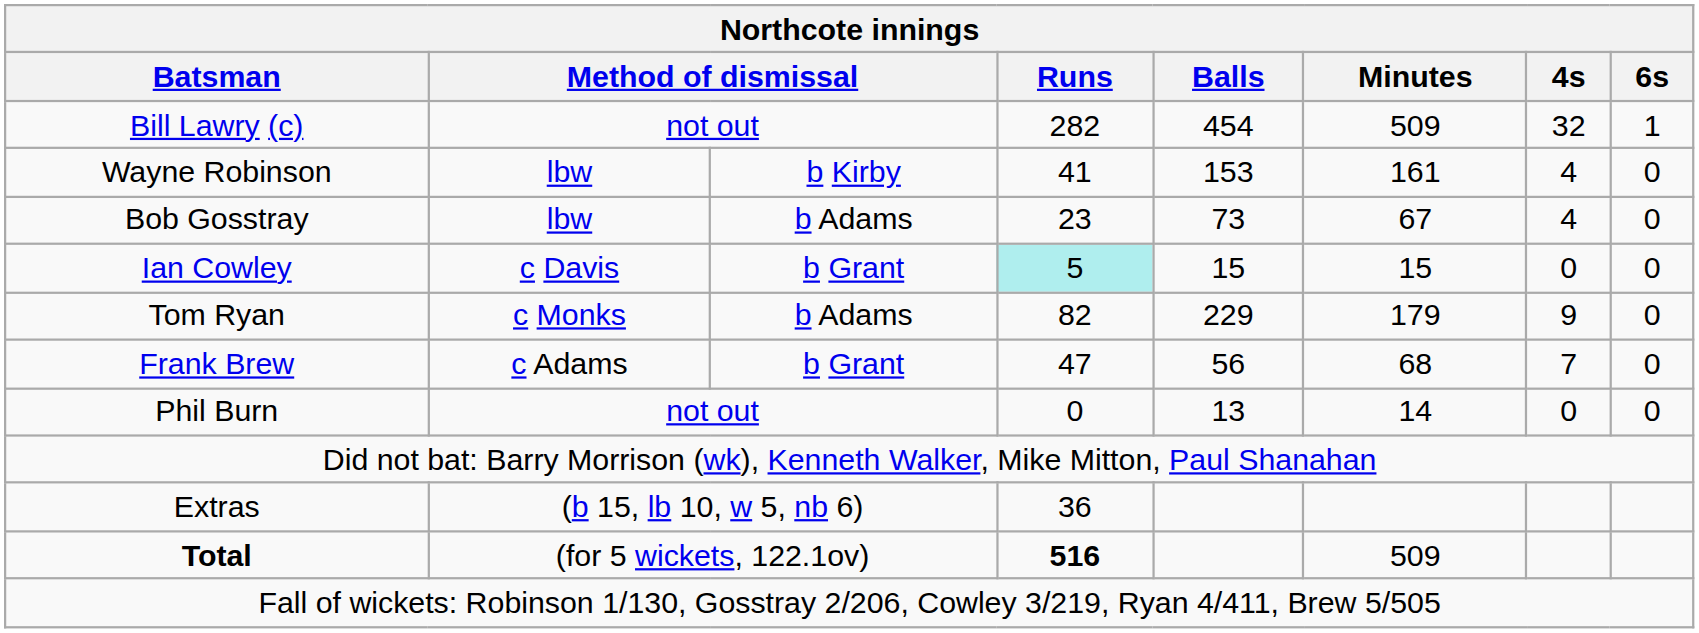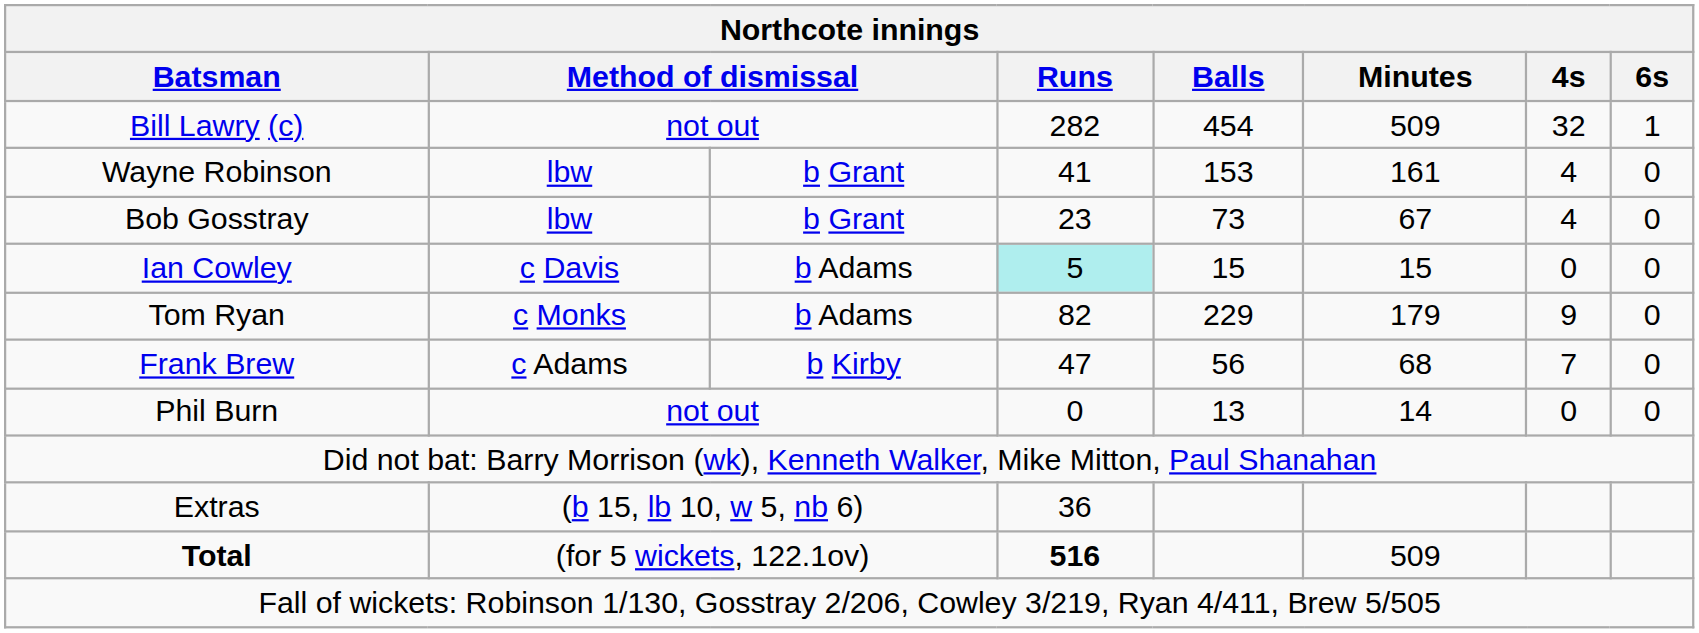 <table cellpadding="1" style="font-size:85%; border:gray solid 1px; text-align:center; width:60%;" class="wikitable">
 <tr>
 <th colspan="8">Northcote innings</th>
 </tr>
 <tr>
 <th><a href='#'>Batsman</a></th>
 <th colspan="2"><a href='#'>Method of dismissal</a></th>
 <th><a href='#'>Runs</a></th>
 <th><a href='#'>Balls</a></th>
 <th>Minutes</th>
 <th>4s</th>
 <th>6s</th>
 </tr>
 <tr>
 <td><a href='#'>Bill Lawry</a> <a href='#'>(c)</a></td>
 <td colspan="2"><a href='#'>not out</a></td>
 <td>282</td>
 <td>454</td>
 <td>509</td>
 <td>32</td>
 <td>1</td>
 </tr>
 <tr>
 <td>Wayne Robinson</td>
 <td><a href='#'>lbw</a></td>
-<td><a href='#'>b</a> <a href='#'>Kirby</a></td>
+<td><a href='#'>b</a> <a href='#'>Grant</a></td>
 <td>41</td>
 <td>153</td>
 <td>161</td>
 <td>4</td>
 <td>0</td>
 </tr>
 <tr>
 <td>Bob Gosstray</td>
 <td><a href='#'>lbw</a></td>
-<td><a href='#'>b</a> Adams</td>
+<td><a href='#'>b</a> <a href='#'>Grant</a></td>
 <td>23</td>
 <td>73</td>
 <td>67</td>
 <td>4</td>
 <td>0</td>
 </tr>
 <tr>
 <td><a href='#'>Ian Cowley</a></td>
 <td><a href='#'>c</a> <a href='#'>Davis</a></td>
-<td><a href='#'>b</a> <a href='#'>Grant</a></td>
+<td><a href='#'>b</a> Adams</td>
 <td style="background: paleturquoise;">5</td>
 <td>15</td>
 <td>15</td>
 <td>0</td>
 <td>0</td>
 </tr>
 <tr>
 <td>Tom Ryan</td>
 <td><a href='#'>c</a> <a href='#'>Monks</a></td>
 <td><a href='#'>b</a> Adams</td>
 <td>82</td>
 <td>229</td>
 <td>179</td>
 <td>9</td>
 <td>0</td>
 </tr>
 <tr>
 <td><a href='#'>Frank Brew</a></td>
 <td><a href='#'>c</a> Adams</td>
-<td><a href='#'>b</a> <a href='#'>Grant</a></td>
+<td><a href='#'>b</a> <a href='#'>Kirby</a></td>
 <td>47</td>
 <td>56</td>
 <td>68</td>
 <td>7</td>
 <td>0</td>
 </tr>
 <tr>
 <td>Phil Burn</td>
 <td colspan="2"><a href='#'>not out</a></td>
 <td>0</td>
 <td>13</td>
 <td>14</td>
 <td>0</td>
 <td>0</td>
 </tr>
 <tr>
 <td colspan="8">Did not bat: Barry Morrison (<a href='#'>wk</a>), <a href='#'>Kenneth Walker</a>, Mike Mitton, <a href='#'>Paul Shanahan</a></td>
 </tr>
 <tr>
 <td>Extras</td>
 <td colspan="2">(<a href='#'>b</a> 15, <a href='#'>lb</a> 10, <a href='#'>w</a> 5, <a href='#'>nb</a> 6)</td>
 <td>36</td>
 <td></td>
 <td></td>
 <td></td>
 <td></td>
 </tr>
 <tr>
 <td><strong>Total</strong></td>
 <td colspan="2">(for 5 <a href='#'>wickets</a>, 122.1ov)</td>
 <td><strong>516</strong></td>
 <td></td>
 <td>509</td>
 <td></td>
 <td></td>
 </tr>
 <tr>
 <td colspan="8">Fall of wickets: Robinson 1/130, Gosstray 2/206, Cowley 3/219, Ryan 4/411, Brew 5/505</td>
 </tr>
 </table>
